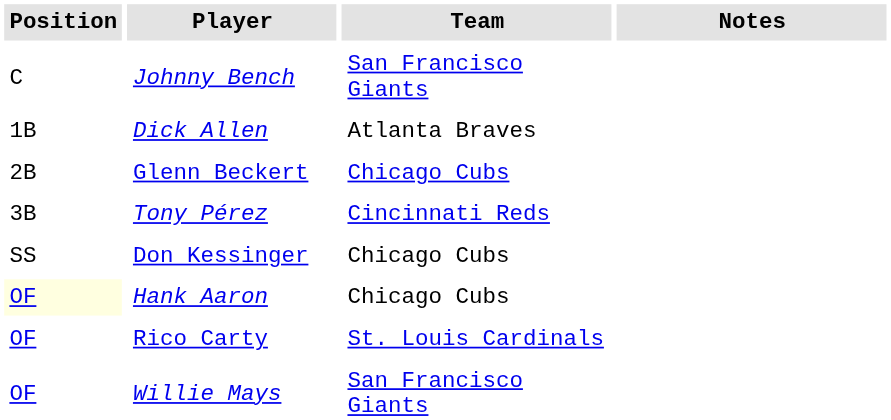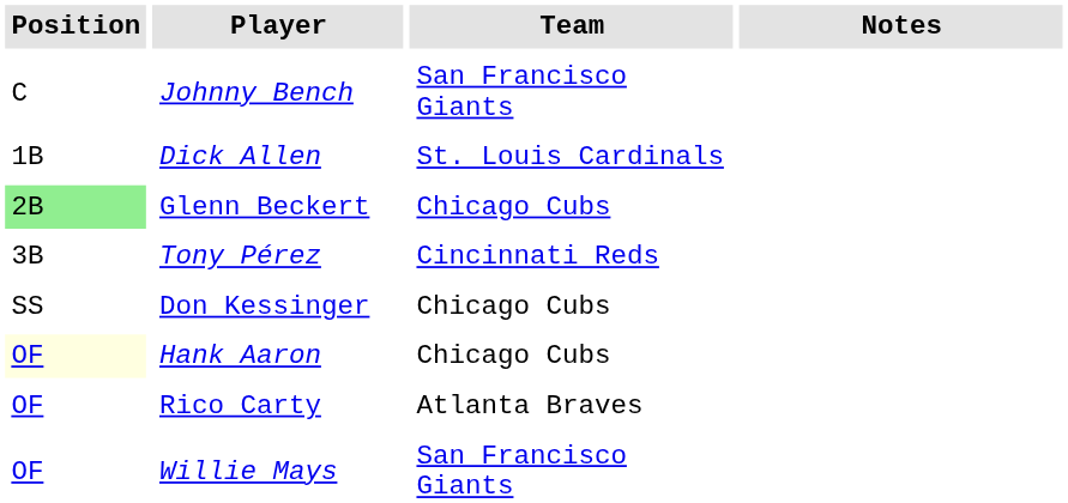 <table border="0" cellspacing="3" cellpadding="3">
 <tr style="background: #e3e3e3;">
 <th width="50">Position</th>
 <th width="115">Player</th>
 <th width="150">Team</th>
 <th width="150">Notes</th>
 </tr>
 <tr>
 <td>C</td>
 <td><em><a href='#'>Johnny Bench</a></em></td>
 <td><a href='#'>San Francisco Giants</a></td>
 <td></td>
 </tr>
 <tr>
 <td>1B</td>
 <td><em><a href='#'>Dick Allen</a></em></td>
-<td>Atlanta Braves</td>
+<td><a href='#'>St. Louis Cardinals</a></td>
 <td></td>
 </tr>
 <tr>
-<td>2B</td>
+<td style="background: lightgreen;">2B</td>
 <td><a href='#'>Glenn Beckert</a></td>
 <td><a href='#'>Chicago Cubs</a></td>
 <td></td>
 </tr>
 <tr>
 <td>3B</td>
 <td><em><a href='#'>Tony Pérez</a></em></td>
 <td><a href='#'>Cincinnati Reds</a></td>
 <td></td>
 </tr>
 <tr>
 <td>SS</td>
 <td><a href='#'>Don Kessinger</a></td>
 <td>Chicago Cubs</td>
 <td></td>
 </tr>
 <tr>
 <td style="background: lightyellow;"><a href='#'>OF</a></td>
 <td><em><a href='#'>Hank Aaron</a></em></td>
 <td>Chicago Cubs</td>
 <td></td>
 </tr>
 <tr>
 <td><a href='#'>OF</a></td>
 <td><a href='#'>Rico Carty</a></td>
-<td><a href='#'>St. Louis Cardinals</a></td>
+<td>Atlanta Braves</td>
 <td></td>
 </tr>
 <tr>
 <td><a href='#'>OF</a></td>
 <td><em><a href='#'>Willie Mays</a></em></td>
 <td><a href='#'>San Francisco Giants</a></td>
 <td></td>
 </tr>
 </table>
